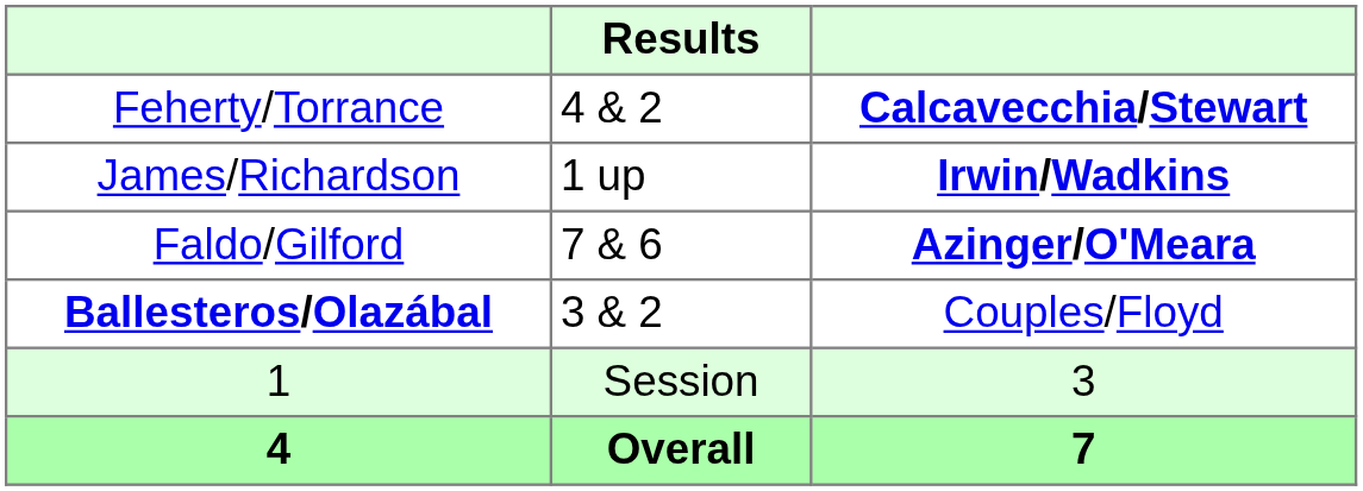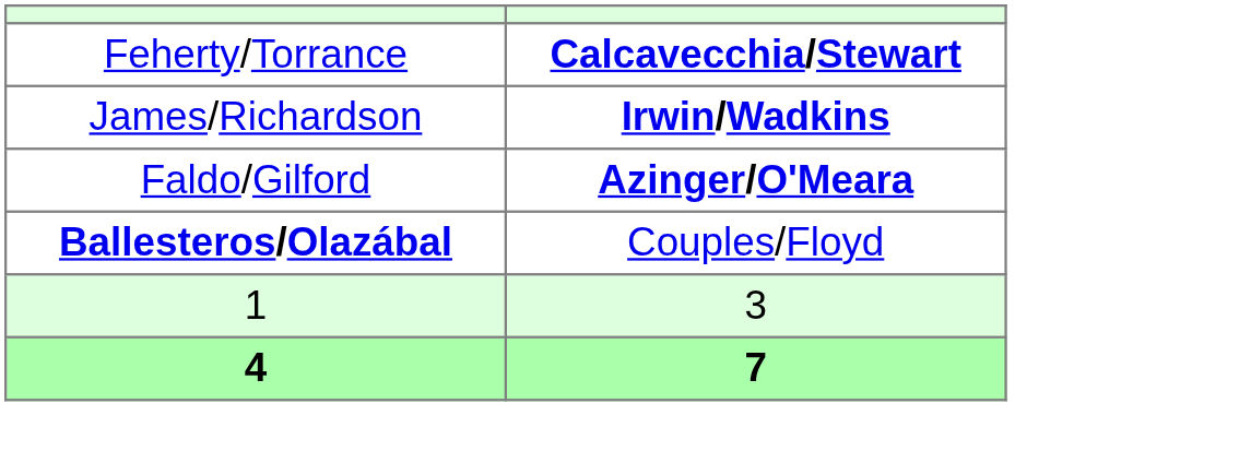 <table border="1" cellpadding="3" style="border-collapse:collapse; text-align:center;">
 <tr style="background:#dfd;">
 <th style="width:12em;"></th>
-<th style="width:5.5em;">Results</th>
 <th style="width:12em;"></th>
 </tr>
 <tr>
 <td><a href='#'>Feherty</a>/<a href='#'>Torrance</a></td>
-<td align=left> 4 & 2</td>
 <td><strong><a href='#'>Calcavecchia</a>/<a href='#'>Stewart</a></strong></td>
 </tr>
 <tr>
 <td><a href='#'>James</a>/<a href='#'>Richardson</a></td>
-<td align=left> 1 up</td>
 <td><strong><a href='#'>Irwin</a>/<a href='#'>Wadkins</a></strong></td>
 </tr>
 <tr>
 <td><a href='#'>Faldo</a>/<a href='#'>Gilford</a></td>
-<td align=left> 7 & 6</td>
 <td><strong><a href='#'>Azinger</a>/<a href='#'>O'Meara</a></strong></td>
 </tr>
 <tr>
 <td><strong><a href='#'>Ballesteros</a>/<a href='#'>Olazábal</a></strong></td>
-<td align=left> 3 & 2</td>
 <td><a href='#'>Couples</a>/<a href='#'>Floyd</a></td>
 </tr>
 <tr style="background:#dfd;">
 <td>1</td>
-<td>Session</td>
 <td>3</td>
 </tr>
 <tr style="background:#afa;">
 <th>4</th>
-<th>Overall</th>
 <th>7</th>
 </tr>
 </table>
